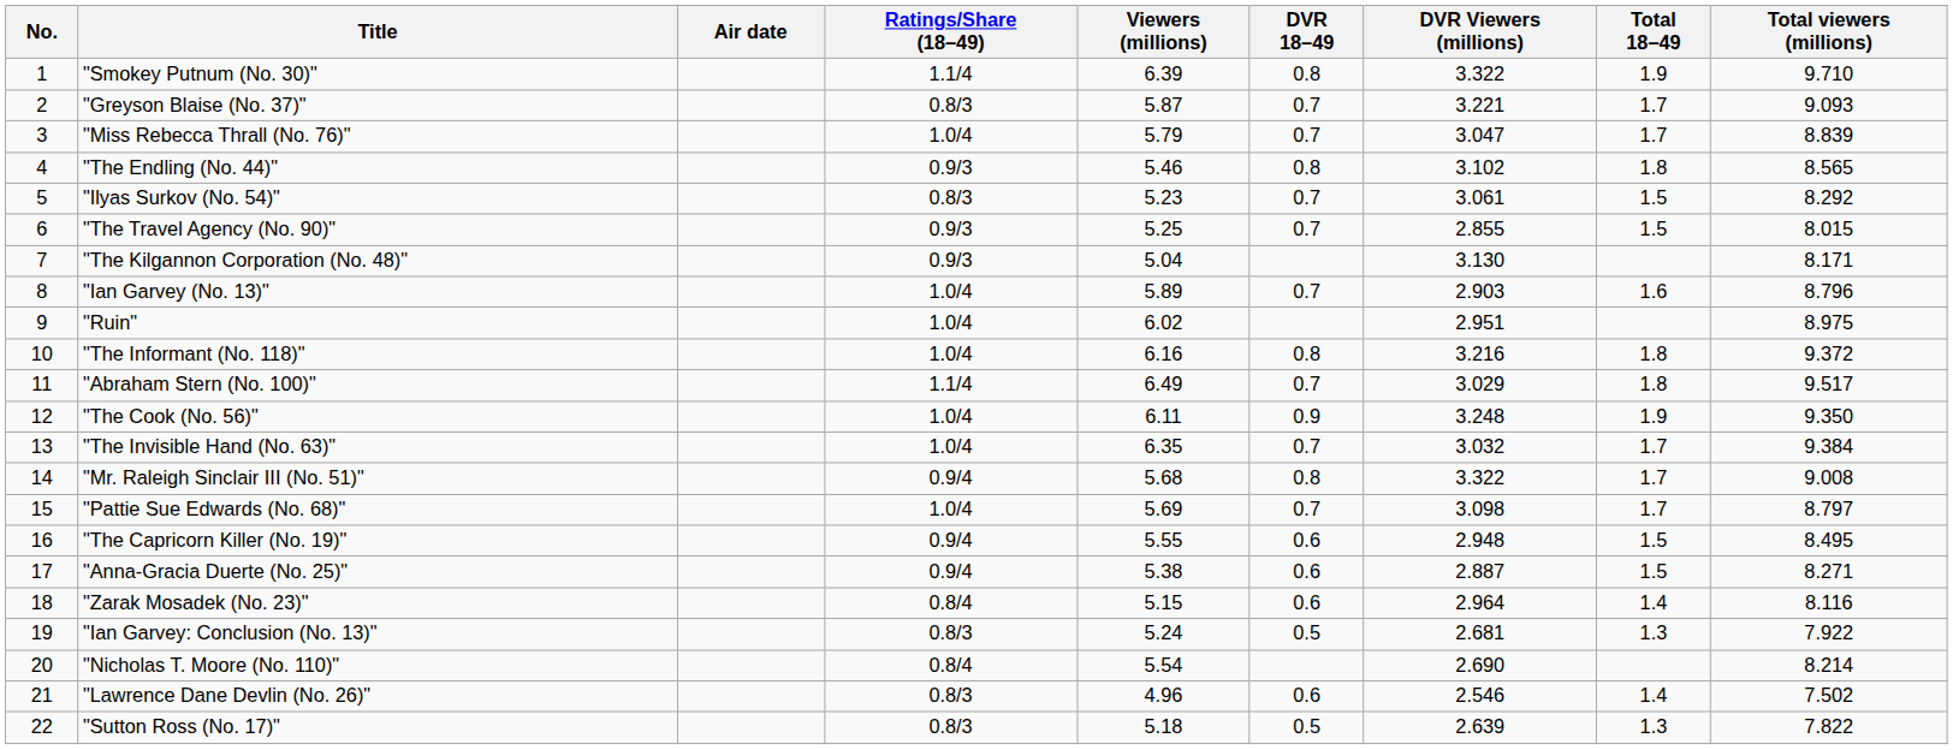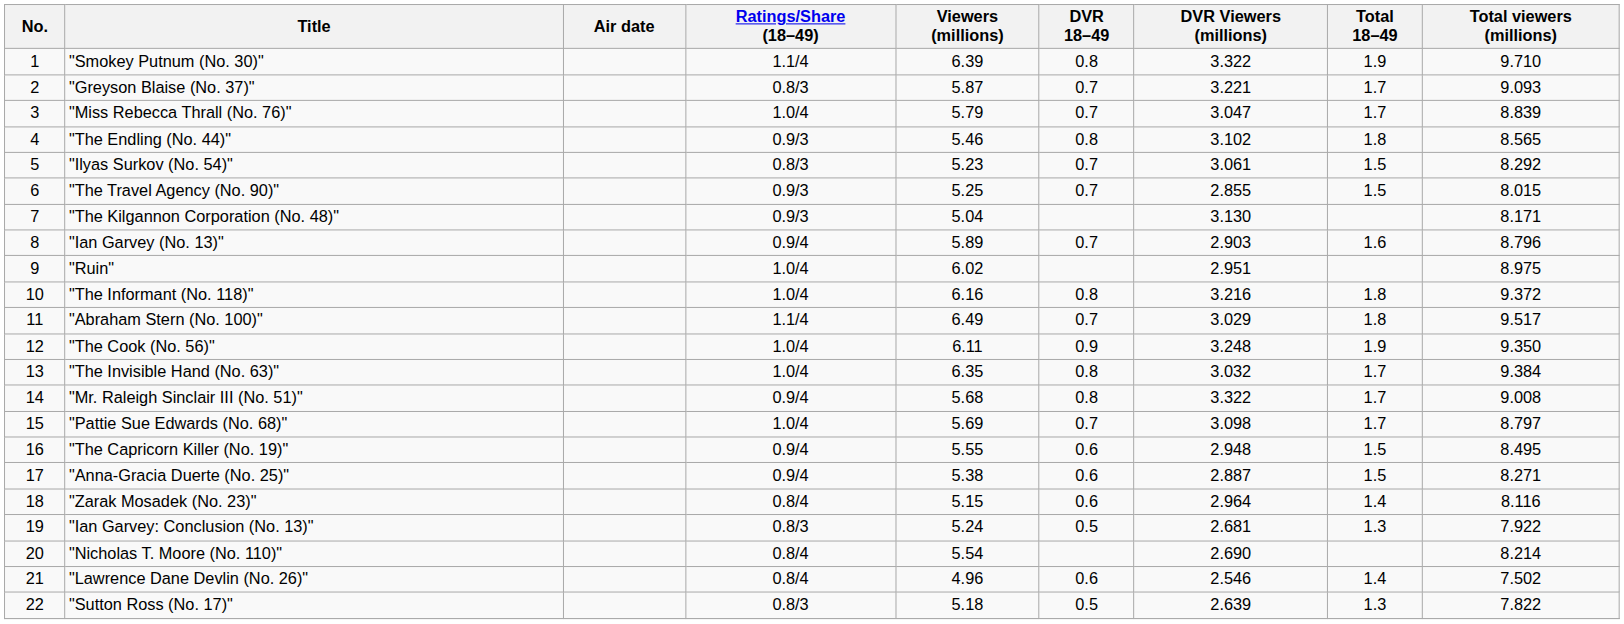 <table class="wikitable plainrowheaders" style="text-align:center; width:100%;">
 <tr>
 <th scope="col">No.</th>
 <th scope="col">Title</th>
 <th scope="col">Air date</th>
 <th scope="col"><a href='#'>Ratings/Share</a><br>(18–49)</th>
 <th scope="col">Viewers<br>(millions)</th>
 <th scope="col">DVR<br>18–49</th>
 <th scope="col">DVR Viewers<br>(millions)</th>
 <th scope="col">Total<br>18–49</th>
 <th scope="col">Total viewers<br>(millions)</th>
 </tr>
 <tr>
 <td scope="row">1</td>
 <td style="text-align:left">"Smokey Putnum (No. 30)"</td>
 <td></td>
 <td>1.1/4</td>
 <td>6.39</td>
 <td>0.8</td>
 <td>3.322</td>
 <td>1.9</td>
 <td>9.710</td>
 </tr>
 <tr>
 <td scope="row">2</td>
 <td style="text-align:left">"Greyson Blaise (No. 37)"</td>
 <td></td>
 <td>0.8/3</td>
 <td>5.87</td>
 <td>0.7</td>
 <td>3.221</td>
 <td>1.7</td>
 <td>9.093</td>
 </tr>
 <tr>
 <td scope="row">3</td>
 <td style="text-align:left">"Miss Rebecca Thrall (No. 76)"</td>
 <td></td>
 <td>1.0/4</td>
 <td>5.79</td>
 <td>0.7</td>
 <td>3.047</td>
 <td>1.7</td>
 <td>8.839</td>
 </tr>
 <tr>
 <td scope="row">4</td>
 <td style="text-align:left">"The Endling (No. 44)"</td>
 <td></td>
 <td>0.9/3</td>
 <td>5.46</td>
 <td>0.8</td>
 <td>3.102</td>
 <td>1.8</td>
 <td>8.565</td>
 </tr>
 <tr>
 <td scope="row">5</td>
 <td style="text-align:left">"Ilyas Surkov (No. 54)"</td>
 <td></td>
 <td>0.8/3</td>
 <td>5.23</td>
 <td>0.7</td>
 <td>3.061</td>
 <td>1.5</td>
 <td>8.292</td>
 </tr>
 <tr>
 <td scope="row">6</td>
 <td style="text-align:left">"The Travel Agency (No. 90)"</td>
 <td></td>
 <td>0.9/3</td>
 <td>5.25</td>
 <td>0.7</td>
 <td>2.855</td>
 <td>1.5</td>
 <td>8.015</td>
 </tr>
 <tr>
 <td scope="row">7</td>
 <td style="text-align:left">"The Kilgannon Corporation (No. 48)"</td>
 <td></td>
 <td>0.9/3</td>
 <td>5.04</td>
 <td></td>
 <td>3.130</td>
 <td></td>
 <td>8.171</td>
 </tr>
 <tr>
 <td scope="row">8</td>
 <td style="text-align:left">"Ian Garvey (No. 13)"</td>
 <td></td>
-<td>1.0/4</td>
+<td>0.9/4</td>
 <td>5.89</td>
 <td>0.7</td>
 <td>2.903</td>
 <td>1.6</td>
 <td>8.796</td>
 </tr>
 <tr>
 <td scope="row">9</td>
 <td style="text-align:left">"Ruin"</td>
 <td></td>
 <td>1.0/4</td>
 <td>6.02</td>
 <td></td>
 <td>2.951</td>
 <td></td>
 <td>8.975</td>
 </tr>
 <tr>
 <td scope="row">10</td>
 <td style="text-align:left">"The Informant (No. 118)"</td>
 <td></td>
 <td>1.0/4</td>
 <td>6.16</td>
 <td>0.8</td>
 <td>3.216</td>
 <td>1.8</td>
 <td>9.372</td>
 </tr>
 <tr>
 <td scope="row">11</td>
 <td style="text-align:left">"Abraham Stern (No. 100)"</td>
 <td></td>
 <td>1.1/4</td>
 <td>6.49</td>
 <td>0.7</td>
 <td>3.029</td>
 <td>1.8</td>
 <td>9.517</td>
 </tr>
 <tr>
 <td scope="row">12</td>
 <td style="text-align:left">"The Cook (No. 56)"</td>
 <td></td>
 <td>1.0/4</td>
 <td>6.11</td>
 <td>0.9</td>
 <td>3.248</td>
 <td>1.9</td>
 <td>9.350</td>
 </tr>
 <tr>
 <td scope="row">13</td>
 <td style="text-align:left">"The Invisible Hand (No. 63)"</td>
 <td></td>
 <td>1.0/4</td>
 <td>6.35</td>
-<td>0.7</td>
+<td>0.8</td>
 <td>3.032</td>
 <td>1.7</td>
 <td>9.384</td>
 </tr>
 <tr>
 <td scope="row">14</td>
 <td style="text-align:left">"Mr. Raleigh Sinclair III (No. 51)"</td>
 <td></td>
 <td>0.9/4</td>
 <td>5.68</td>
 <td>0.8</td>
 <td>3.322</td>
 <td>1.7</td>
 <td>9.008</td>
 </tr>
 <tr>
 <td scope="row">15</td>
 <td style="text-align:left">"Pattie Sue Edwards (No. 68)"</td>
 <td></td>
 <td>1.0/4</td>
 <td>5.69</td>
 <td>0.7</td>
 <td>3.098</td>
 <td>1.7</td>
 <td>8.797</td>
 </tr>
 <tr>
 <td scope="row">16</td>
 <td style="text-align:left">"The Capricorn Killer (No. 19)"</td>
 <td></td>
 <td>0.9/4</td>
 <td>5.55</td>
 <td>0.6</td>
 <td>2.948</td>
 <td>1.5</td>
 <td>8.495</td>
 </tr>
 <tr>
 <td scope="row">17</td>
 <td style="text-align:left">"Anna-Gracia Duerte (No. 25)"</td>
 <td></td>
 <td>0.9/4</td>
 <td>5.38</td>
 <td>0.6</td>
 <td>2.887</td>
 <td>1.5</td>
 <td>8.271</td>
 </tr>
 <tr>
 <td scope="row">18</td>
 <td style="text-align:left">"Zarak Mosadek (No. 23)"</td>
 <td></td>
 <td>0.8/4</td>
 <td>5.15</td>
 <td>0.6</td>
 <td>2.964</td>
 <td>1.4</td>
 <td>8.116</td>
 </tr>
 <tr>
 <td scope="row">19</td>
 <td style="text-align:left">"Ian Garvey: Conclusion (No. 13)"</td>
 <td></td>
 <td>0.8/3</td>
 <td>5.24</td>
 <td>0.5</td>
 <td>2.681</td>
 <td>1.3</td>
 <td>7.922</td>
 </tr>
 <tr>
 <td scope="row">20</td>
 <td style="text-align:left">"Nicholas T. Moore (No. 110)"</td>
 <td></td>
 <td>0.8/4</td>
 <td>5.54</td>
 <td></td>
 <td>2.690</td>
 <td></td>
 <td>8.214</td>
 </tr>
 <tr>
 <td scope="row">21</td>
 <td style="text-align:left">"Lawrence Dane Devlin (No. 26)"</td>
 <td></td>
-<td>0.8/3</td>
+<td>0.8/4</td>
 <td>4.96</td>
 <td>0.6</td>
 <td>2.546</td>
 <td>1.4</td>
 <td>7.502</td>
 </tr>
 <tr>
 <td scope="row">22</td>
 <td style="text-align:left">"Sutton Ross (No. 17)"</td>
 <td></td>
 <td>0.8/3</td>
 <td>5.18</td>
 <td>0.5</td>
 <td>2.639</td>
 <td>1.3</td>
 <td>7.822</td>
 </tr>
 <tr>
 </tr>
 </table>
